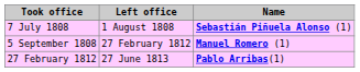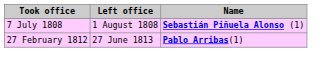 <table bgcolor="#f7f8ff" cellpadding="3" cellspacing="0" border="1" style="font-size: 95%; border: gray solid 1px; border-collapse: collapse;">
 <tr bgcolor="#CCCCCC">
 <th align="center">Took office</th>
 <th align="center">Left office</th>
 <th align="center">Name</th>
 </tr>
 <tr bgcolor="#ffccff">
 <td>7 July 1808</td>
 <td>1 August 1808</td>
 <td><strong><a href='#'>Sebastián Piñuela Alonso</a></strong> (1)</td>
 </tr>
 <tr bgcolor="#ffccff">
-<td>5 September 1808</td>
-<td>27 February 1812</td>
-<td><strong><a href='#'>Manuel Romero</a></strong> (1)</td>
-</tr>
-<tr bgcolor="#ffccff">
 <td>27 February 1812</td>
 <td>27 June 1813</td>
 <td><strong><a href='#'>Pablo Arribas</a></strong>(1)</td>
 </tr>
 </table>
